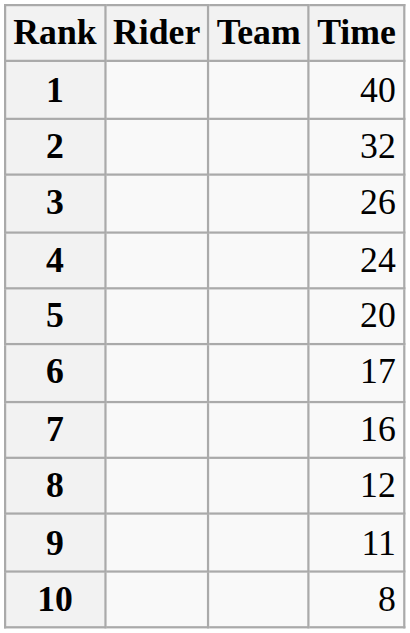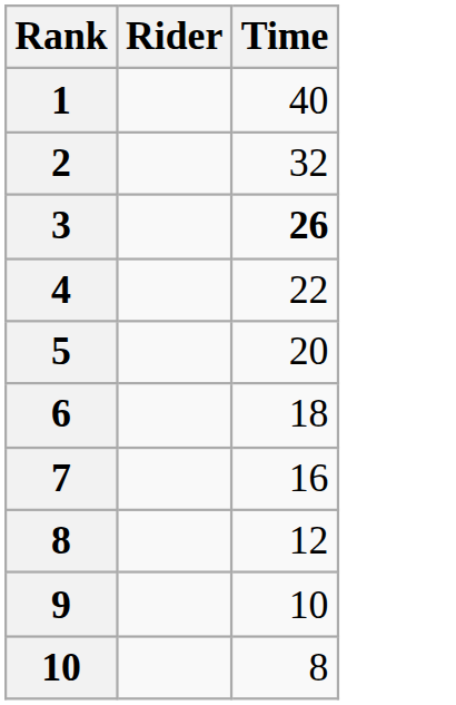 <table class="wikitable" margin-bottom:0;">
 <tr>
 <th scope="col">Rank</th>
 <th scope="col">Rider</th>
-<th scope="col">Team</th>
 <th scope="col">Time</th>
 </tr>
 <tr>
 <th scope="row">1</th>
 <td> </td>
-<td></td>
 <td align="right">40</td>
 </tr>
 <tr>
 <th scope="row">2</th>
-<td></td>
 <td></td>
 <td align="right">32</td>
 </tr>
 <tr>
 <th scope="row">3</th>
 <td></td>
-<td></td>
-<td align="right">26</td>
+<td align="right"><strong>26</strong></td>
 </tr>
 <tr>
 <th scope="row">4</th>
 <td></td>
-<td></td>
-<td align="right">24</td>
+<td align="right">22</td>
 </tr>
 <tr>
 <th scope="row">5</th>
 <td> </td>
-<td></td>
 <td align="right">20</td>
 </tr>
 <tr>
 <th scope="row">6</th>
 <td></td>
-<td></td>
-<td align="right">17</td>
+<td align="right">18</td>
 </tr>
 <tr>
 <th scope="row">7</th>
-<td></td>
 <td></td>
 <td align="right">16</td>
 </tr>
 <tr>
 <th scope="row">8</th>
 <td></td>
-<td></td>
 <td align="right">12</td>
 </tr>
 <tr>
 <th scope="row">9</th>
 <td></td>
-<td></td>
-<td align="right">11</td>
+<td align="right">10</td>
 </tr>
 <tr>
 <th scope="row">10</th>
 <td></td>
-<td></td>
 <td align="right">8</td>
 </tr>
 </table>
